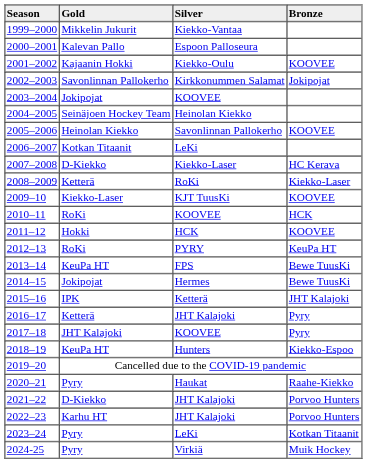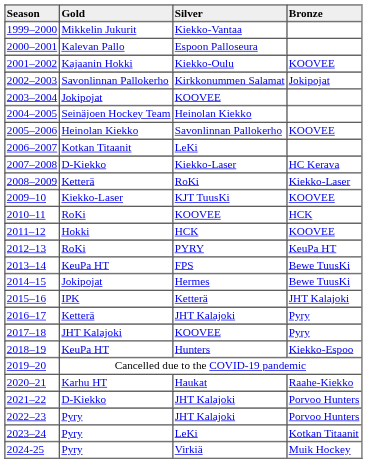 <table border="1" cellspacing="0" cellpadding="2">
 <tr bgcolor="#efefef">
 <td><strong>Season</strong></td>
 <td><strong>Gold</strong></td>
 <td><strong>Silver</strong></td>
 <td><strong>Bronze</strong></td>
 </tr>
 <tr>
 <td><a href='#'>1999–2000</a></td>
 <td><a href='#'>Mikkelin Jukurit</a></td>
 <td><a href='#'>Kiekko-Vantaa</a></td>
 <td></td>
 </tr>
 <tr>
 <td><a href='#'>2000–2001</a></td>
 <td><a href='#'>Kalevan Pallo</a></td>
 <td><a href='#'>Espoon Palloseura</a></td>
 <td></td>
 </tr>
 <tr>
 <td><a href='#'>2001–2002</a></td>
 <td><a href='#'>Kajaanin Hokki</a></td>
 <td><a href='#'>Kiekko-Oulu</a></td>
 <td><a href='#'>KOOVEE</a></td>
 </tr>
 <tr>
 <td><a href='#'>2002–2003</a></td>
 <td><a href='#'>Savonlinnan Pallokerho</a></td>
 <td><a href='#'>Kirkkonummen Salamat</a></td>
 <td><a href='#'>Jokipojat</a></td>
 </tr>
 <tr>
 <td><a href='#'>2003–2004</a></td>
 <td><a href='#'>Jokipojat</a></td>
 <td><a href='#'>KOOVEE</a></td>
 <td></td>
 </tr>
 <tr>
 <td><a href='#'>2004–2005</a></td>
 <td><a href='#'>Seinäjoen Hockey Team</a></td>
 <td><a href='#'>Heinolan Kiekko</a></td>
 <td></td>
 </tr>
 <tr>
 <td><a href='#'>2005–2006</a></td>
 <td><a href='#'>Heinolan Kiekko</a></td>
 <td><a href='#'>Savonlinnan Pallokerho</a></td>
 <td><a href='#'>KOOVEE</a></td>
 </tr>
 <tr>
 <td><a href='#'>2006–2007</a></td>
 <td><a href='#'>Kotkan Titaanit</a></td>
 <td><a href='#'>LeKi</a></td>
 <td></td>
 </tr>
 <tr>
 <td><a href='#'>2007–2008</a></td>
 <td><a href='#'>D-Kiekko</a></td>
 <td><a href='#'>Kiekko-Laser</a></td>
 <td><a href='#'>HC Kerava</a></td>
 </tr>
 <tr>
 <td><a href='#'>2008–2009</a></td>
 <td><a href='#'>Ketterä</a></td>
 <td><a href='#'>RoKi</a></td>
 <td><a href='#'>Kiekko-Laser</a></td>
 </tr>
 <tr>
 <td><a href='#'>2009–10</a></td>
 <td><a href='#'>Kiekko-Laser</a></td>
 <td><a href='#'>KJT TuusKi</a></td>
 <td><a href='#'>KOOVEE</a></td>
 </tr>
 <tr>
 <td><a href='#'>2010–11</a></td>
 <td><a href='#'>RoKi</a></td>
 <td><a href='#'>KOOVEE</a></td>
 <td><a href='#'>HCK</a></td>
 </tr>
 <tr>
 <td><a href='#'>2011–12</a></td>
 <td><a href='#'>Hokki</a></td>
 <td><a href='#'>HCK</a></td>
 <td><a href='#'>KOOVEE</a></td>
 </tr>
 <tr>
 <td><a href='#'>2012–13</a></td>
 <td><a href='#'>RoKi</a></td>
 <td><a href='#'>PYRY</a></td>
 <td><a href='#'>KeuPa HT</a></td>
 </tr>
 <tr>
 <td><a href='#'>2013–14</a></td>
 <td><a href='#'>KeuPa HT</a></td>
 <td><a href='#'>FPS</a></td>
 <td><a href='#'>Bewe TuusKi</a></td>
 </tr>
 <tr>
 <td><a href='#'>2014–15</a></td>
 <td><a href='#'>Jokipojat</a></td>
 <td><a href='#'>Hermes</a></td>
 <td><a href='#'>Bewe TuusKi</a></td>
 </tr>
 <tr>
 <td><a href='#'>2015–16</a></td>
 <td><a href='#'>IPK</a></td>
 <td><a href='#'>Ketterä</a></td>
 <td><a href='#'>JHT Kalajoki</a></td>
 </tr>
 <tr>
 <td><a href='#'>2016–17</a></td>
 <td><a href='#'>Ketterä</a></td>
 <td><a href='#'>JHT Kalajoki</a></td>
 <td><a href='#'>Pyry</a></td>
 </tr>
 <tr>
 <td><a href='#'>2017–18</a></td>
 <td><a href='#'>JHT Kalajoki</a></td>
 <td><a href='#'>KOOVEE</a></td>
 <td><a href='#'>Pyry</a></td>
 </tr>
 <tr>
 <td><a href='#'>2018–19</a></td>
 <td><a href='#'>KeuPa HT</a></td>
 <td><a href='#'>Hunters</a></td>
 <td><a href='#'>Kiekko-Espoo</a></td>
 </tr>
 <tr>
 <td><a href='#'>2019–20</a></td>
 <td colspan=10 align=center>Cancelled due to the <a href='#'>COVID-19 pandemic</a></td>
 </tr>
 <tr>
 <td><a href='#'>2020–21</a></td>
-<td><a href='#'>Pyry</a></td>
+<td><a href='#'>Karhu HT</a></td>
 <td><a href='#'>Haukat</a></td>
 <td><a href='#'>Raahe-Kiekko</a></td>
 </tr>
 <tr>
 <td><a href='#'>2021–22</a></td>
 <td><a href='#'>D-Kiekko</a></td>
 <td><a href='#'>JHT Kalajoki</a></td>
 <td><a href='#'>Porvoo Hunters</a></td>
 </tr>
 <tr>
 <td><a href='#'>2022–23</a></td>
-<td><a href='#'>Karhu HT</a></td>
+<td><a href='#'>Pyry</a></td>
 <td><a href='#'>JHT Kalajoki</a></td>
 <td><a href='#'>Porvoo Hunters</a></td>
 </tr>
 <tr>
 <td><a href='#'>2023–24</a></td>
 <td><a href='#'>Pyry</a></td>
 <td><a href='#'>LeKi</a></td>
 <td><a href='#'>Kotkan Titaanit</a></td>
 </tr>
 <tr>
 <td><a href='#'>2024-25</a></td>
 <td><a href='#'>Pyry</a></td>
 <td><a href='#'>Virkiä</a></td>
 <td><a href='#'>Muik Hockey</a></td>
 </tr>
 </table>
